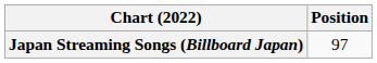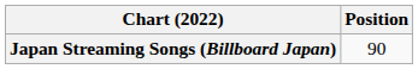 <table class="wikitable plainrowheaders" style="text-align:center">
 <tr>
 <th scope="col">Chart (2022)</th>
 <th scope="col">Position</th>
 </tr>
 <tr>
 <th scope="row">Japan Streaming Songs (<em>Billboard Japan</em>)</th>
-<td>97</td>
+<td>90</td>
 </tr>
 </table>
